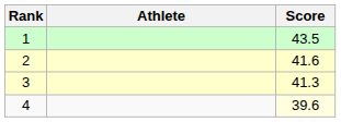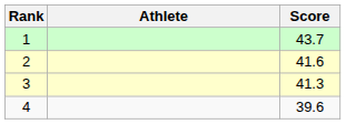 <table class=wikitable style="text-align:center">
 <tr>
 <th width=40>Rank</th>
 <th width=250>Athlete</th>
 <th width=60>Score</th>
 </tr>
 <tr bgcolor="ccffcc">
 <td>1</td>
 <td align=left></td>
-<td>43.5</td>
+<td>43.7</td>
 </tr>
 <tr bgcolor="ffffcc">
 <td>2</td>
 <td align=left></td>
 <td>41.6</td>
 </tr>
 <tr bgcolor="ffffcc">
 <td>3</td>
 <td align=left></td>
 <td>41.3</td>
 </tr>
 <tr>
 <td>4</td>
 <td align=left></td>
-<td style="background: lightyellow;">39.6</td>
+<td>39.6</td>
 </tr>
 </table>
